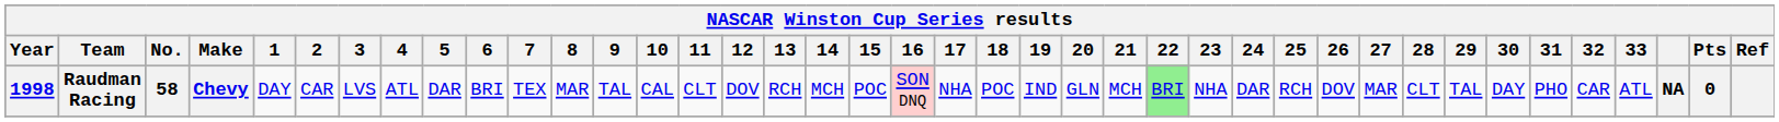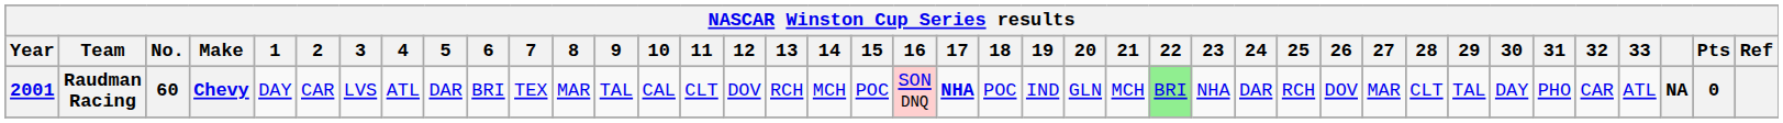 <table class="wikitable" style="text-align:center; font-size:75%">
 <tr>
 <th colspan=45><a href='#'>NASCAR</a> <a href='#'>Winston Cup Series</a> results</th>
 </tr>
 <tr>
 <th>Year</th>
 <th>Team</th>
 <th>No.</th>
 <th>Make</th>
 <th>1</th>
 <th>2</th>
 <th>3</th>
 <th>4</th>
 <th>5</th>
 <th>6</th>
 <th>7</th>
 <th>8</th>
 <th>9</th>
 <th>10</th>
 <th>11</th>
 <th>12</th>
 <th>13</th>
 <th>14</th>
 <th>15</th>
 <th>16</th>
 <th>17</th>
 <th>18</th>
 <th>19</th>
 <th>20</th>
 <th>21</th>
 <th>22</th>
 <th>23</th>
 <th>24</th>
 <th>25</th>
 <th>26</th>
 <th>27</th>
 <th>28</th>
 <th>29</th>
 <th>30</th>
 <th>31</th>
 <th>32</th>
 <th>33</th>
 <th></th>
 <th>Pts</th>
 <th>Ref</th>
 </tr>
 <tr>
-<th><a href='#'>1998</a></th>
+<th><a href='#'>2001</a></th>
 <th>Raudman Racing</th>
-<th>58</th>
+<th>60</th>
 <th><a href='#'>Chevy</a></th>
 <td><a href='#'>DAY</a></td>
 <td><a href='#'>CAR</a></td>
 <td><a href='#'>LVS</a></td>
 <td><a href='#'>ATL</a></td>
 <td><a href='#'>DAR</a></td>
 <td><a href='#'>BRI</a></td>
 <td><a href='#'>TEX</a></td>
 <td><a href='#'>MAR</a></td>
 <td><a href='#'>TAL</a></td>
 <td><a href='#'>CAL</a></td>
 <td><a href='#'>CLT</a></td>
 <td><a href='#'>DOV</a></td>
 <td><a href='#'>RCH</a></td>
 <td><a href='#'>MCH</a></td>
 <td><a href='#'>POC</a></td>
 <td style="background:#FFCFCF;"><a href='#'>SON</a><br><small>DNQ</small></td>
-<td><a href='#'>NHA</a></td>
+<td><strong><a href='#'>NHA</a></strong></td>
 <td><a href='#'>POC</a></td>
 <td><a href='#'>IND</a></td>
 <td><a href='#'>GLN</a></td>
 <td><a href='#'>MCH</a></td>
 <td style="background: lightgreen;"><a href='#'>BRI</a></td>
 <td><a href='#'>NHA</a></td>
 <td><a href='#'>DAR</a></td>
 <td><a href='#'>RCH</a></td>
 <td><a href='#'>DOV</a></td>
 <td><a href='#'>MAR</a></td>
 <td><a href='#'>CLT</a></td>
 <td><a href='#'>TAL</a></td>
 <td><a href='#'>DAY</a></td>
 <td><a href='#'>PHO</a></td>
 <td><a href='#'>CAR</a></td>
 <td><a href='#'>ATL</a></td>
 <th>NA</th>
 <th>0</th>
 <th></th>
 </tr>
 </table>
